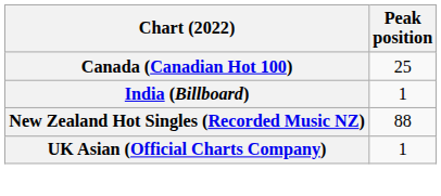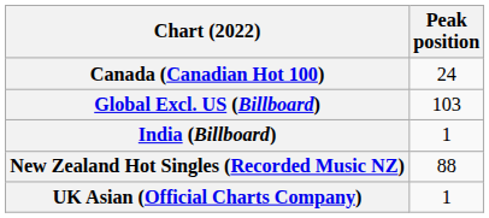 <table class="wikitable sortable plainrowheaders" style="text-align:center">
 <tr>
 <th scope="col">Chart (2022)</th>
 <th scope="col">Peak<br>position</th>
 </tr>
 <tr>
 <th scope="row">Canada (<a href='#'>Canadian Hot 100</a>)</th>
-<td>25</td>
+<td>24</td>
+</tr>
+<tr>
+<th scope="row"><a href='#'>Global Excl. US</a> (<em><a href='#'>Billboard</a></em>)</th>
+<td>103</td>
 </tr>
 <tr>
 <th scope="row"><a href='#'>India</a> (<em>Billboard</em>)</th>
 <td>1</td>
 </tr>
 <tr>
 <th scope="row">New Zealand Hot Singles (<a href='#'>Recorded Music NZ</a>)</th>
 <td>88</td>
 </tr>
 <tr>
 <th scope="row">UK Asian (<a href='#'>Official Charts Company</a>)</th>
 <td>1</td>
 </tr>
 </table>
